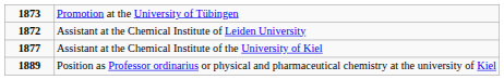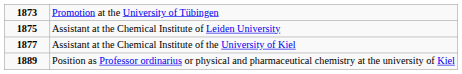 <table class="wikitable">
 <tr>
 <td style="text-align:center;width:10%;"><strong>1873</strong></td>
 <td><a href='#'>Promotion</a> at the <a href='#'>University of Tübingen</a></td>
 </tr>
 <tr>
-<td style="text-align:center;width:10%;"><strong>1872</strong></td>
+<td style="text-align:center;width:10%;"><strong>1875</strong></td>
 <td>Assistant at the Chemical Institute of <a href='#'>Leiden University</a></td>
 </tr>
 <tr>
 <td style="text-align:center;width:10%;"><strong>1877</strong></td>
 <td>Assistant at the Chemical Institute of the <a href='#'>University of Kiel</a></td>
 </tr>
 <tr>
 <td style="text-align:center;width:10%;"><strong>1889</strong></td>
 <td>Position as <a href='#'>Professor ordinarius</a> or physical and pharmaceutical chemistry at the university of <a href='#'>Kiel</a></td>
 </tr>
 </table>
